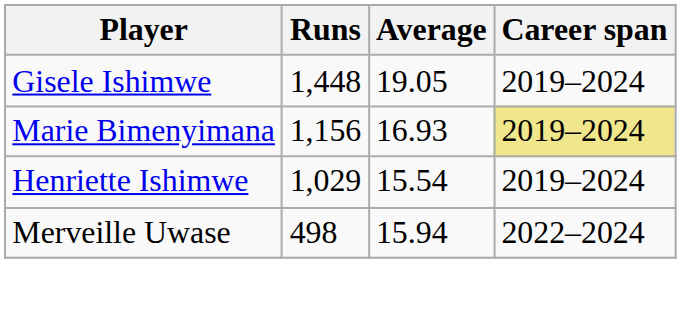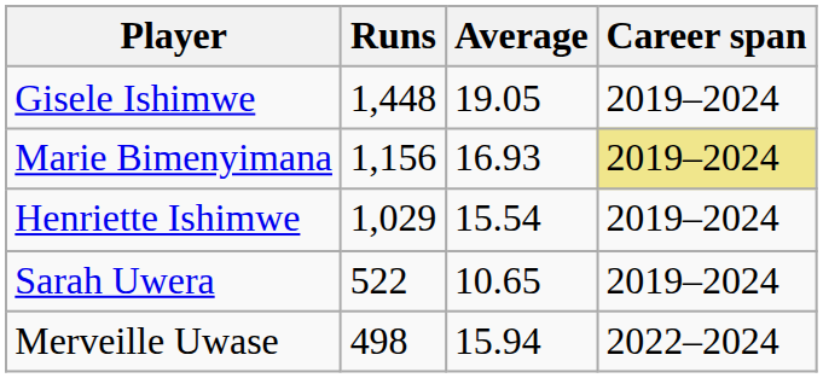 <table class="wikitable">
 <tr>
 <th>Player</th>
 <th>Runs</th>
 <th>Average</th>
 <th>Career span</th>
 </tr>
 <tr>
 <td><a href='#'>Gisele Ishimwe</a></td>
 <td>1,448</td>
 <td>19.05</td>
 <td>2019–2024</td>
 </tr>
 <tr>
 <td><a href='#'>Marie Bimenyimana</a></td>
 <td>1,156</td>
 <td>16.93</td>
 <td style="background: khaki;">2019–2024</td>
 </tr>
 <tr>
 <td><a href='#'>Henriette Ishimwe</a></td>
 <td>1,029</td>
 <td>15.54</td>
 <td>2019–2024</td>
 </tr>
 <tr>
+<td><a href='#'>Sarah Uwera</a></td>
+<td>522</td>
+<td>10.65</td>
+<td>2019–2024</td>
+</tr>
+<tr>
 <td>Merveille Uwase</td>
 <td>498</td>
 <td>15.94</td>
 <td>2022–2024</td>
 </tr>
 </table>
